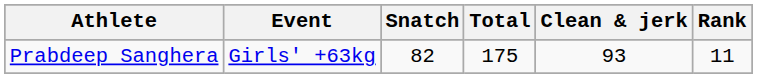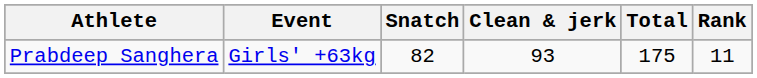 <table class="wikitable" style="font-size:90%">
 <tr>
 <th>Athlete</th>
 <th>Event</th>
 <th>Snatch</th>
+<th>Clean & jerk</th>
 <th>Total</th>
-<th>Clean & jerk</th>
 <th>Rank</th>
 </tr>
 <tr>
 <td><a href='#'>Prabdeep Sanghera</a></td>
 <td><a href='#'>Girls' +63kg</a></td>
 <td align=center>82</td>
+<td align=center>93</td>
 <td align=center>175</td>
-<td align=center>93</td>
 <td align=center>11</td>
 </tr>
 </table>
